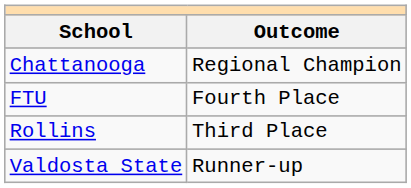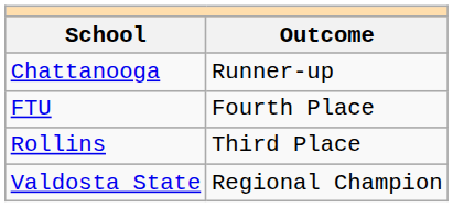 <table class="wikitable" style="float:left; margin-right:1em;">
 <tr>
 <th colspan="3" style="background:#ffdead;"></th>
 </tr>
 <tr>
 <th>School</th>
 <th>Outcome</th>
 </tr>
 <tr>
 <td><a href='#'>Chattanooga</a></td>
-<td>Regional Champion</td>
+<td>Runner-up</td>
 </tr>
 <tr>
 <td><a href='#'>FTU</a></td>
 <td>Fourth Place</td>
 </tr>
 <tr>
 <td><a href='#'>Rollins</a></td>
 <td>Third Place</td>
 </tr>
 <tr>
 <td><a href='#'>Valdosta State</a></td>
-<td>Runner-up</td>
+<td>Regional Champion</td>
 </tr>
 </table>
